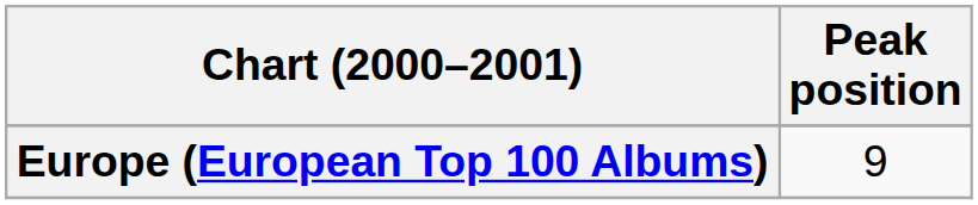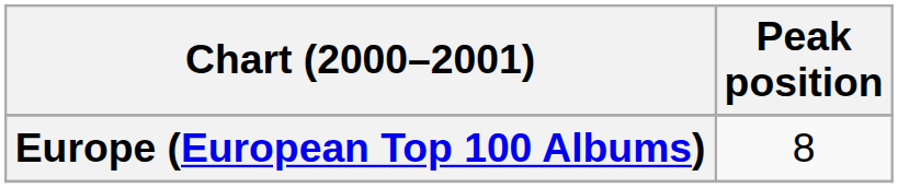 <table class="wikitable sortable plainrowheaders" style="text-align:center;">
 <tr>
 <th scope="col">Chart (2000–2001)</th>
 <th scope="col">Peak<br>position</th>
 </tr>
 <tr>
 </tr>
 <tr>
 </tr>
 <tr>
 </tr>
 <tr>
 </tr>
 <tr>
 </tr>
 <tr>
 </tr>
 <tr>
 </tr>
 <tr>
 <th scope="row">Europe (<a href='#'>European Top 100 Albums</a>)</th>
-<td>9</td>
+<td>8</td>
 </tr>
 <tr>
 </tr>
 <tr>
 </tr>
 <tr>
 </tr>
 <tr>
 </tr>
 <tr>
 </tr>
 <tr>
 </tr>
 <tr>
 </tr>
 <tr>
 </tr>
 <tr>
 </tr>
 <tr>
 </tr>
 <tr>
 </tr>
 <tr>
 </tr>
 </table>
